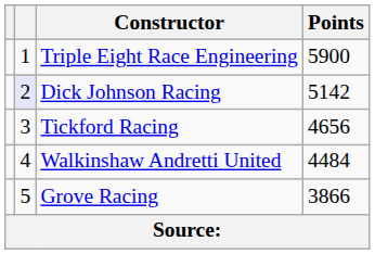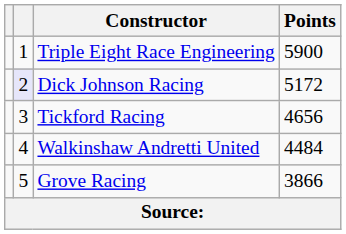 <table class="wikitable" style="font-size: 85%;">
 <tr>
 <th scope="col"></th>
 <th scope="col"></th>
 <th scope="col">Constructor</th>
 <th scope="col">Points</th>
 </tr>
 <tr>
 <td align="left"></td>
 <td align="center">1</td>
 <td> <a href='#'>Triple Eight Race Engineering</a></td>
 <td align="left">5900</td>
 </tr>
 <tr>
 <td align="left"></td>
 <td align="center" style="background: lavender;">2</td>
 <td> <a href='#'>Dick Johnson Racing</a></td>
-<td align="left">5142</td>
+<td align="left">5172</td>
 </tr>
 <tr>
 <td align="left"></td>
 <td align="center">3</td>
 <td> <a href='#'>Tickford Racing</a></td>
 <td align="left">4656</td>
 </tr>
 <tr>
 <td align="left"></td>
 <td align="center">4</td>
 <td> <a href='#'>Walkinshaw Andretti United</a></td>
 <td align="left">4484</td>
 </tr>
 <tr>
 <td align="left"></td>
 <td align="center">5</td>
 <td> <a href='#'>Grove Racing</a></td>
 <td align="left">3866</td>
 </tr>
 <tr>
 <th colspan="4">Source:</th>
 </tr>
 </table>
